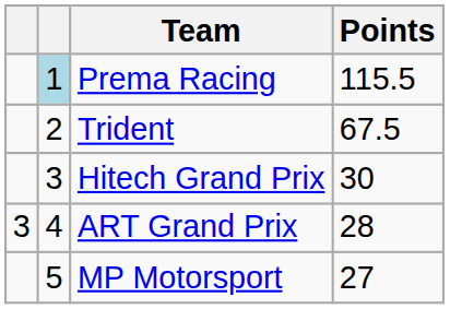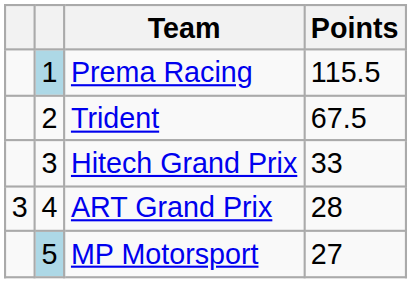 <table class="wikitable" style="font-size: 85%;">
 <tr>
 <th></th>
 <th></th>
 <th>Team</th>
 <th>Points</th>
 </tr>
 <tr>
 <td align="left"></td>
 <td align="center" style="background: lightblue;">1</td>
 <td> <a href='#'>Prema Racing</a></td>
 <td>115.5</td>
 </tr>
 <tr>
 <td align="left"></td>
 <td align="center">2</td>
 <td> <a href='#'>Trident</a></td>
 <td>67.5</td>
 </tr>
 <tr>
 <td align="left"></td>
 <td align="center">3</td>
 <td> <a href='#'>Hitech Grand Prix</a></td>
-<td>30</td>
+<td>33</td>
 </tr>
 <tr>
 <td align="left"> 3</td>
 <td align="center">4</td>
 <td> <a href='#'>ART Grand Prix</a></td>
 <td>28</td>
 </tr>
 <tr>
 <td align="left"></td>
-<td align="center">5</td>
+<td align="center" style="background: lightblue;">5</td>
 <td> <a href='#'>MP Motorsport</a></td>
 <td>27</td>
 </tr>
 </table>
